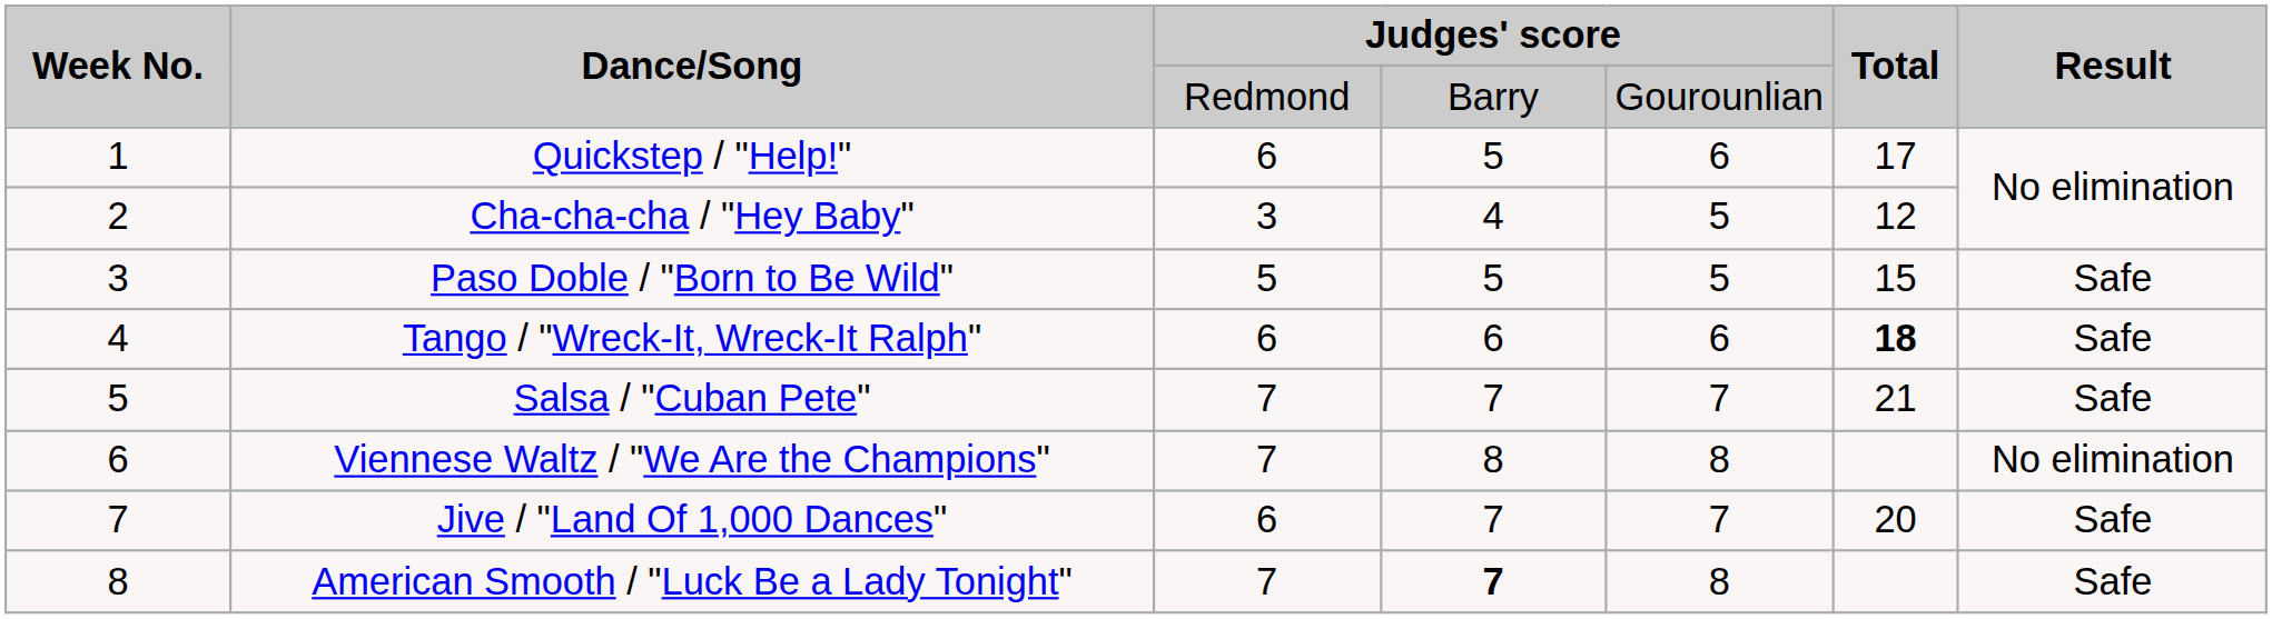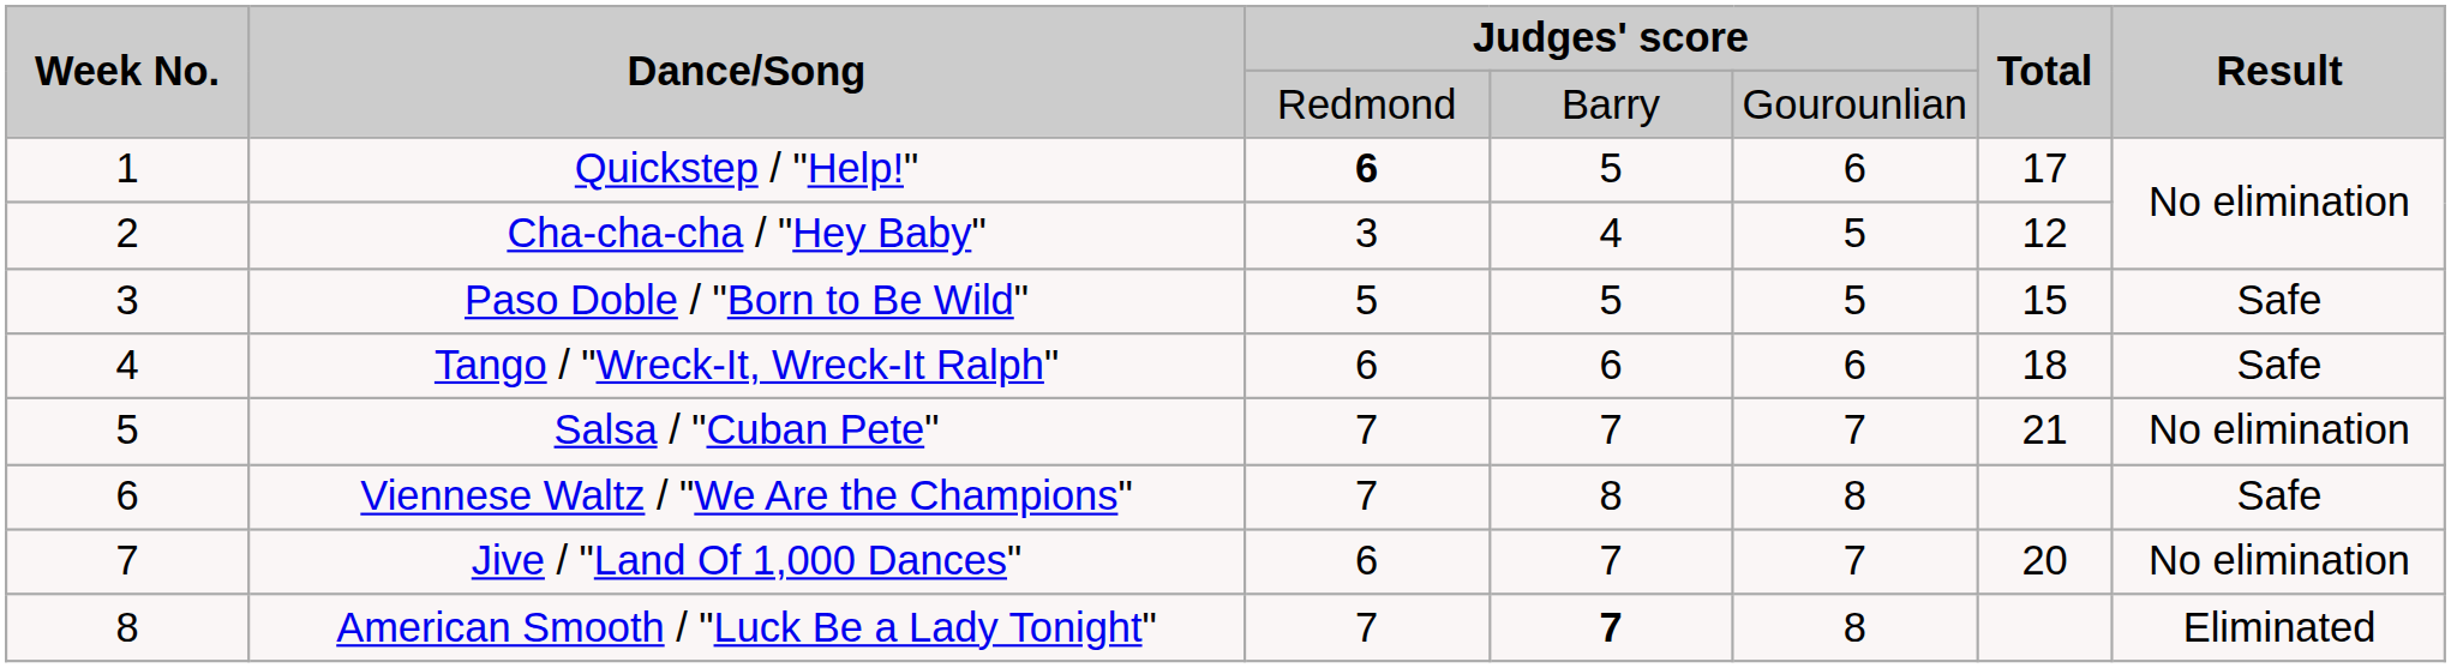 <table class="wikitable collapsible">
 <tr>
 <th rowspan="2" style="background:#ccc; text-align:Center;"><strong>Week No.</strong></th>
 <th rowspan="2" style="background:#ccc; text-align:Center;"><strong>Dance/Song</strong></th>
 <th colspan="3" style="background:#ccc; text-align:Center;"><strong>Judges' score</strong></th>
 <th rowspan="2" style="background:#ccc; text-align:Center;"><strong>Total</strong></th>
 <th rowspan="2" style="background:#ccc; text-align:Center;"><strong>Result</strong></th>
 </tr>
 <tr style="text-align:center; background:#ccc;">
 <td style="width:10%; ">Redmond</td>
 <td style="width:10%; ">Barry</td>
 <td style="width:10%; ">Gourounlian</td>
 </tr>
 <tr style="text-align:center; background:#faf6f6;">
 <td>1</td>
 <td><a href='#'>Quickstep</a> / "<a href='#'>Help!</a>"</td>
-<td>6</td>
+<td><strong>6</strong></td>
 <td>5</td>
 <td>6</td>
 <td>17</td>
 <td rowspan="2">No elimination</td>
 </tr>
 <tr style="text-align:center; background:#faf6f6;">
 <td>2</td>
 <td><a href='#'>Cha-cha-cha</a> / "<a href='#'>Hey Baby</a>"</td>
 <td>3</td>
 <td>4</td>
 <td>5</td>
 <td>12</td>
 </tr>
 <tr style="text-align:center; background:#faf6f6;">
 <td>3</td>
 <td><a href='#'>Paso Doble</a> / "<a href='#'>Born to Be Wild</a>"</td>
 <td>5</td>
 <td>5</td>
 <td>5</td>
 <td>15</td>
 <td>Safe</td>
 </tr>
 <tr style="text-align:center; background:#faf6f6;">
 <td>4</td>
 <td><a href='#'>Tango</a> / "<a href='#'>Wreck-It, Wreck-It Ralph</a>"</td>
 <td>6</td>
 <td>6</td>
 <td>6</td>
-<td><strong>18</strong></td>
+<td>18</td>
 <td>Safe</td>
 </tr>
 <tr style="text-align:center; background:#faf6f6;">
 <td>5</td>
 <td><a href='#'>Salsa</a> / "<a href='#'>Cuban Pete</a>"</td>
 <td>7</td>
 <td>7</td>
 <td>7</td>
 <td>21</td>
-<td>Safe</td>
+<td>No elimination</td>
 </tr>
 <tr style="text-align:center; background:#faf6f6;">
 <td>6</td>
 <td><a href='#'>Viennese Waltz</a> / "<a href='#'>We Are the Champions</a>"</td>
 <td>7</td>
 <td>8</td>
 <td>8</td>
 <td></td>
-<td>No elimination</td>
+<td>Safe</td>
 </tr>
 <tr style="text-align:center; background:#faf6f6;">
 <td>7</td>
 <td><a href='#'>Jive</a> / "<a href='#'>Land Of 1,000 Dances</a>"</td>
 <td>6</td>
 <td>7</td>
 <td>7</td>
 <td>20</td>
-<td>Safe</td>
+<td>No elimination</td>
 </tr>
 <tr style="text-align:center; background:#faf6f6;">
 <td>8</td>
 <td><a href='#'>American Smooth</a> / "<a href='#'>Luck Be a Lady Tonight</a>"</td>
 <td>7</td>
 <td><strong>7</strong></td>
 <td>8</td>
 <td></td>
-<td>Safe</td>
+<td>Eliminated</td>
 </tr>
 </table>
